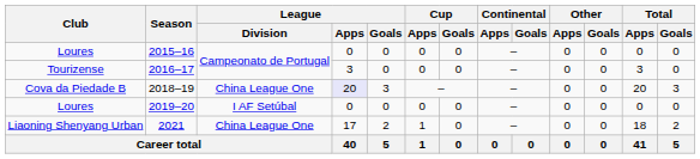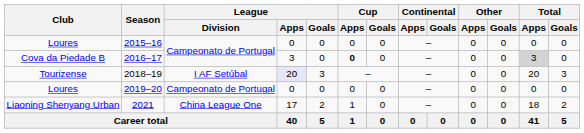 <table class="wikitable" style="text-align: center">
 <tr>
 <th rowspan="2">Club</th>
 <th rowspan="2">Season</th>
 <th colspan="3">League</th>
 <th colspan="2">Cup</th>
 <th colspan="2">Continental</th>
 <th colspan="2">Other</th>
 <th colspan="2">Total</th>
 </tr>
 <tr>
 <th>Division</th>
 <th>Apps</th>
 <th>Goals</th>
 <th>Apps</th>
 <th>Goals</th>
 <th>Apps</th>
 <th>Goals</th>
 <th>Apps</th>
 <th>Goals</th>
 <th>Apps</th>
 <th>Goals</th>
 </tr>
 <tr>
 <td><a href='#'>Loures</a></td>
 <td><a href='#'>2015–16</a></td>
 <td rowspan="2"><a href='#'>Campeonato de Portugal</a></td>
 <td>0</td>
 <td>0</td>
 <td>0</td>
 <td>0</td>
 <td colspan="2">–</td>
 <td>0</td>
 <td>0</td>
 <td>0</td>
 <td>0</td>
 </tr>
 <tr>
-<td><a href='#'>Tourizense</a></td>
+<td><a href='#'>Cova da Piedade B</a></td>
 <td><a href='#'>2016–17</a></td>
 <td>3</td>
 <td>0</td>
-<td>0</td>
+<td><strong>0</strong></td>
 <td>0</td>
 <td colspan="2">–</td>
 <td>0</td>
 <td>0</td>
-<td>3</td>
+<td style="background: lightgrey;">3</td>
 <td>0</td>
 </tr>
 <tr>
-<td><a href='#'>Cova da Piedade B</a></td>
+<td><a href='#'>Tourizense</a></td>
 <td>2018–19</td>
-<td><a href='#'>China League One</a></td>
+<td><a href='#'>I AF Setúbal</a></td>
 <td style="background: lavender;">20</td>
 <td>3</td>
 <td colspan="2">–</td>
 <td colspan="2">–</td>
 <td>0</td>
 <td>0</td>
 <td>20</td>
 <td>3</td>
 </tr>
 <tr>
 <td><a href='#'>Loures</a></td>
 <td><a href='#'>2019–20</a></td>
-<td><a href='#'>I AF Setúbal</a></td>
+<td><a href='#'>Campeonato de Portugal</a></td>
 <td>0</td>
 <td>0</td>
 <td>0</td>
 <td>0</td>
 <td colspan="2">–</td>
 <td>0</td>
 <td>0</td>
 <td>0</td>
 <td>0</td>
 </tr>
 <tr>
 <td><a href='#'>Liaoning Shenyang Urban</a></td>
 <td><a href='#'>2021</a></td>
 <td><a href='#'>China League One</a></td>
 <td>17</td>
 <td>2</td>
 <td>1</td>
 <td>0</td>
 <td colspan="2">–</td>
 <td>0</td>
 <td>0</td>
 <td>18</td>
 <td>2</td>
 </tr>
 <tr>
 <th colspan=3>Career total</th>
 <th>40</th>
 <th>5</th>
 <th>1</th>
 <th>0</th>
 <th>0</th>
 <th>0</th>
 <th>0</th>
 <th>0</th>
 <th>41</th>
 <th>5</th>
 </tr>
 </table>
